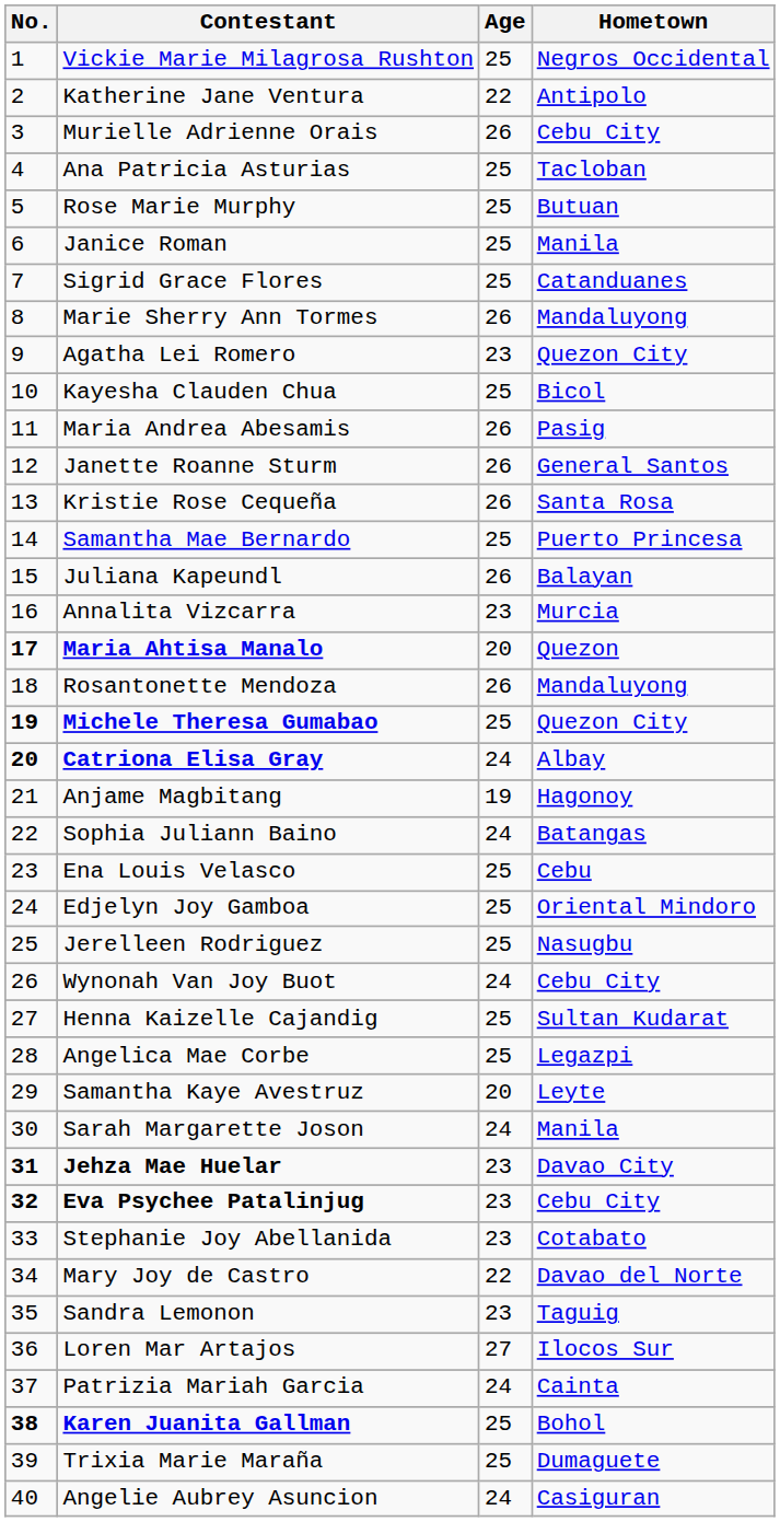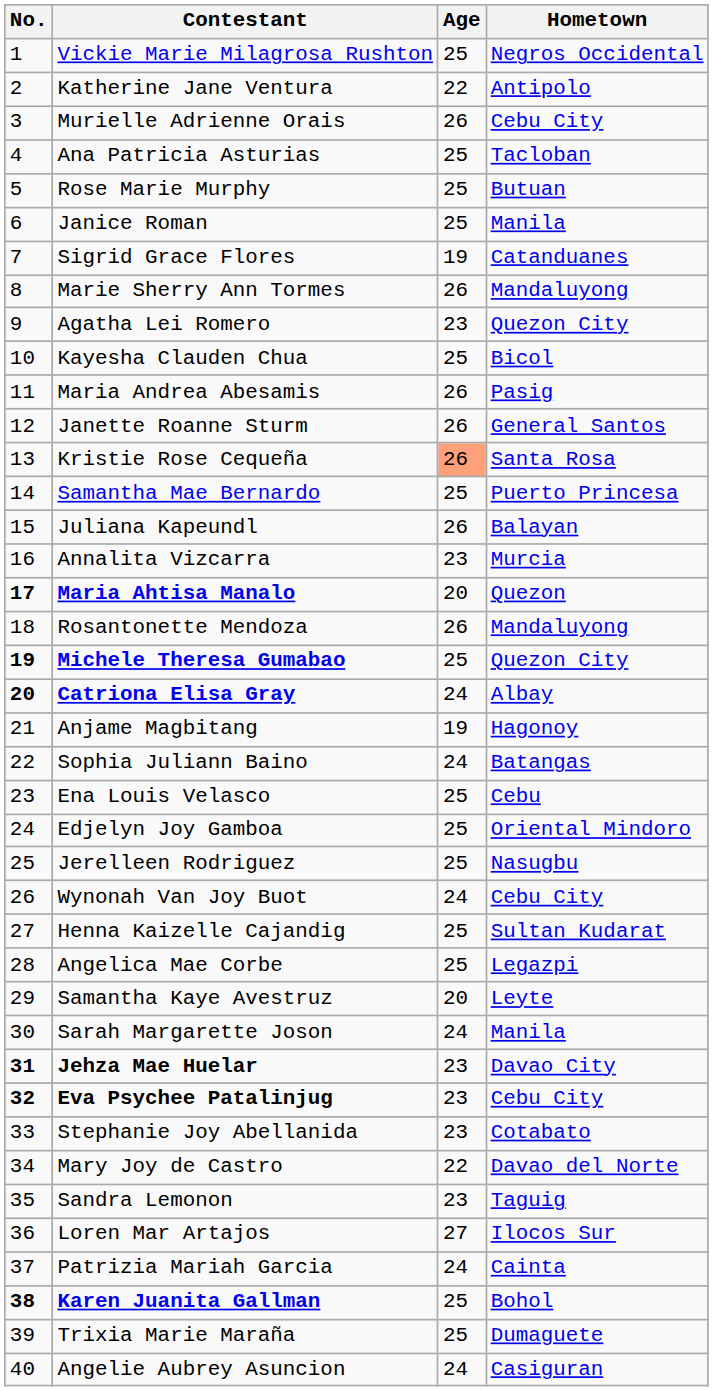 <table class="wikitable sortable" style="font-size:95%;">
 <tr>
 <th>No.</th>
 <th>Contestant</th>
 <th>Age</th>
 <th>Hometown</th>
 </tr>
 <tr>
 <td>1</td>
 <td><a href='#'>Vickie Marie Milagrosa Rushton</a></td>
 <td>25</td>
 <td><a href='#'>Negros Occidental</a></td>
 </tr>
 <tr>
 <td>2</td>
 <td>Katherine Jane Ventura</td>
 <td>22</td>
 <td><a href='#'>Antipolo</a></td>
 </tr>
 <tr>
 <td>3</td>
 <td>Murielle Adrienne Orais</td>
 <td>26</td>
 <td><a href='#'>Cebu City</a></td>
 </tr>
 <tr>
 <td>4</td>
 <td>Ana Patricia Asturias</td>
 <td>25</td>
 <td><a href='#'>Tacloban</a></td>
 </tr>
 <tr>
 <td>5</td>
 <td>Rose Marie Murphy</td>
 <td>25</td>
 <td><a href='#'>Butuan</a></td>
 </tr>
 <tr>
 <td>6</td>
 <td>Janice Roman</td>
 <td>25</td>
 <td><a href='#'>Manila</a></td>
 </tr>
 <tr>
 <td>7</td>
 <td>Sigrid Grace Flores</td>
-<td>25</td>
+<td>19</td>
 <td><a href='#'>Catanduanes</a></td>
 </tr>
 <tr>
 <td>8</td>
 <td>Marie Sherry Ann Tormes</td>
 <td>26</td>
 <td><a href='#'>Mandaluyong</a></td>
 </tr>
 <tr>
 <td>9</td>
 <td>Agatha Lei Romero</td>
 <td>23</td>
 <td><a href='#'>Quezon City</a></td>
 </tr>
 <tr>
 <td>10</td>
 <td>Kayesha Clauden Chua</td>
 <td>25</td>
 <td><a href='#'>Bicol</a></td>
 </tr>
 <tr>
 <td>11</td>
 <td>Maria Andrea Abesamis</td>
 <td>26</td>
 <td><a href='#'>Pasig</a></td>
 </tr>
 <tr>
 <td>12</td>
 <td>Janette Roanne Sturm</td>
 <td>26</td>
 <td><a href='#'>General Santos</a></td>
 </tr>
 <tr>
 <td>13</td>
 <td>Kristie Rose Cequeña</td>
-<td>26</td>
+<td style="background: lightsalmon;">26</td>
 <td><a href='#'>Santa Rosa</a></td>
 </tr>
 <tr>
 <td>14</td>
 <td><a href='#'>Samantha Mae Bernardo</a></td>
 <td>25</td>
 <td><a href='#'>Puerto Princesa</a></td>
 </tr>
 <tr>
 <td>15</td>
 <td>Juliana Kapeundl</td>
 <td>26</td>
 <td><a href='#'>Balayan</a></td>
 </tr>
 <tr>
 <td>16</td>
 <td>Annalita Vizcarra</td>
 <td>23</td>
 <td><a href='#'>Murcia</a></td>
 </tr>
 <tr>
 <td><strong>17</strong></td>
 <td><strong><a href='#'>Maria Ahtisa Manalo</a></strong></td>
 <td>20</td>
 <td><a href='#'>Quezon</a></td>
 </tr>
 <tr>
 <td>18</td>
 <td>Rosantonette Mendoza</td>
 <td>26</td>
 <td><a href='#'>Mandaluyong</a></td>
 </tr>
 <tr>
 <td><strong>19</strong></td>
 <td><strong><a href='#'>Michele Theresa Gumabao</a></strong></td>
 <td>25</td>
 <td><a href='#'>Quezon City</a></td>
 </tr>
 <tr>
 <td><strong>20</strong></td>
 <td><strong><a href='#'>Catriona Elisa Gray</a></strong></td>
 <td>24</td>
 <td><a href='#'>Albay</a></td>
 </tr>
 <tr>
 <td>21</td>
 <td>Anjame Magbitang</td>
 <td>19</td>
 <td><a href='#'>Hagonoy</a></td>
 </tr>
 <tr>
 <td>22</td>
 <td>Sophia Juliann Baino</td>
 <td>24</td>
 <td><a href='#'>Batangas</a></td>
 </tr>
 <tr>
 <td>23</td>
 <td>Ena Louis Velasco</td>
 <td>25</td>
 <td><a href='#'>Cebu</a></td>
 </tr>
 <tr>
 <td>24</td>
 <td>Edjelyn Joy Gamboa</td>
 <td>25</td>
 <td><a href='#'>Oriental Mindoro</a></td>
 </tr>
 <tr>
 <td>25</td>
 <td>Jerelleen Rodriguez</td>
 <td>25</td>
 <td><a href='#'>Nasugbu</a></td>
 </tr>
 <tr>
 <td>26</td>
 <td>Wynonah Van Joy Buot</td>
 <td>24</td>
 <td><a href='#'>Cebu City</a></td>
 </tr>
 <tr>
 <td>27</td>
 <td>Henna Kaizelle Cajandig</td>
 <td>25</td>
 <td><a href='#'>Sultan Kudarat</a></td>
 </tr>
 <tr>
 <td>28</td>
 <td>Angelica Mae Corbe</td>
 <td>25</td>
 <td><a href='#'>Legazpi</a></td>
 </tr>
 <tr>
 <td>29</td>
 <td>Samantha Kaye Avestruz</td>
 <td>20</td>
 <td><a href='#'>Leyte</a></td>
 </tr>
 <tr>
 <td>30</td>
 <td>Sarah Margarette Joson</td>
 <td>24</td>
 <td><a href='#'>Manila</a></td>
 </tr>
 <tr>
 <td><strong>31</strong></td>
 <td><strong>Jehza Mae Huelar</strong></td>
 <td>23</td>
 <td><a href='#'>Davao City</a></td>
 </tr>
 <tr>
 <td><strong>32</strong></td>
 <td><strong>Eva Psychee Patalinjug</strong></td>
 <td>23</td>
 <td><a href='#'>Cebu City</a></td>
 </tr>
 <tr>
 <td>33</td>
 <td>Stephanie Joy Abellanida</td>
 <td>23</td>
 <td><a href='#'>Cotabato</a></td>
 </tr>
 <tr>
 <td>34</td>
 <td>Mary Joy de Castro</td>
 <td>22</td>
 <td><a href='#'>Davao del Norte</a></td>
 </tr>
 <tr>
 <td>35</td>
 <td>Sandra Lemonon</td>
 <td>23</td>
 <td><a href='#'>Taguig</a></td>
 </tr>
 <tr>
 <td>36</td>
 <td>Loren Mar Artajos</td>
 <td>27</td>
 <td><a href='#'>Ilocos Sur</a></td>
 </tr>
 <tr>
 <td>37</td>
 <td>Patrizia Mariah Garcia</td>
 <td>24</td>
 <td><a href='#'>Cainta</a></td>
 </tr>
 <tr>
 <td><strong>38</strong></td>
 <td><strong><a href='#'>Karen Juanita Gallman</a></strong></td>
 <td>25</td>
 <td><a href='#'>Bohol</a></td>
 </tr>
 <tr>
 <td>39</td>
 <td>Trixia Marie Maraña</td>
 <td>25</td>
 <td><a href='#'>Dumaguete</a></td>
 </tr>
 <tr>
 <td>40</td>
 <td>Angelie Aubrey Asuncion</td>
 <td>24</td>
 <td><a href='#'>Casiguran</a></td>
 </tr>
 </table>
